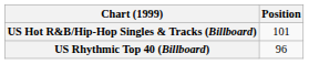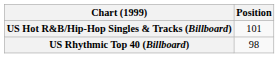 <table class="wikitable plainrowheaders" style="text-align:center">
 <tr>
 <th scope="col">Chart (1999)</th>
 <th scope="col">Position</th>
 </tr>
 <tr>
 <th scope="row">US Hot R&B/Hip-Hop Singles & Tracks (<em>Billboard</em>)</th>
 <td>101</td>
 </tr>
 <tr>
 <th scope="row">US Rhythmic Top 40 (<em>Billboard</em>)</th>
-<td>96</td>
+<td>98</td>
 </tr>
 </table>
